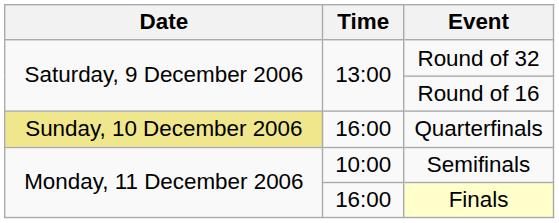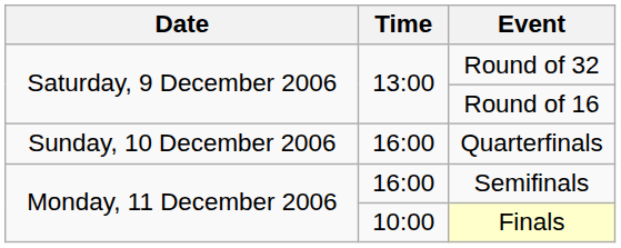 <table class = "wikitable" style="text-align:center;">
 <tr>
 <th width=220>Date</th>
 <th width=50>Time</th>
 <th width=100>Event</th>
 </tr>
 <tr>
 <td rowspan=2>Saturday, 9 December 2006</td>
 <td rowspan=2>13:00</td>
 <td>Round of 32</td>
 </tr>
 <tr>
 <td>Round of 16</td>
 </tr>
 <tr>
-<td style="background: khaki;">Sunday, 10 December 2006</td>
+<td>Sunday, 10 December 2006</td>
 <td>16:00</td>
 <td>Quarterfinals</td>
 </tr>
 <tr>
 <td rowspan=2>Monday, 11 December 2006</td>
-<td>10:00</td>
+<td>16:00</td>
 <td>Semifinals</td>
 </tr>
 <tr>
-<td>16:00</td>
+<td>10:00</td>
 <td bgcolor=ffffcc>Finals</td>
 </tr>
 </table>
